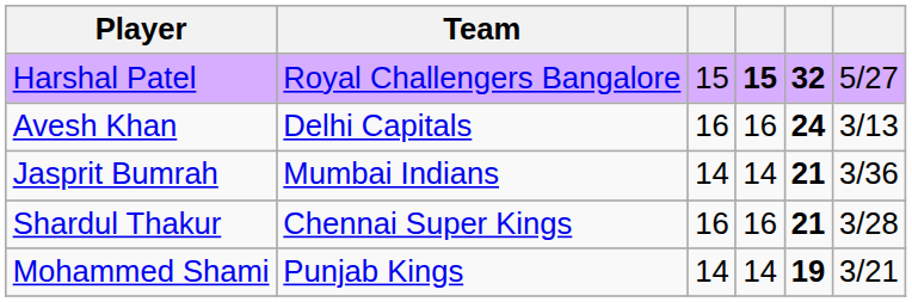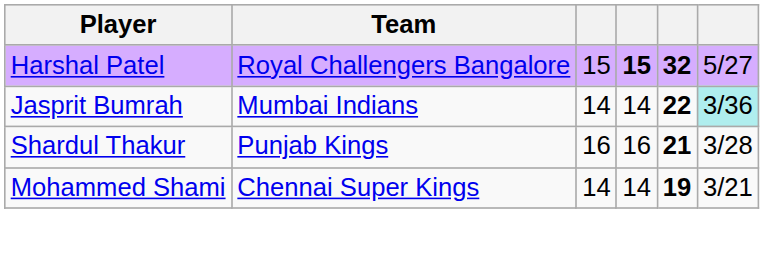 <table class="wikitable sortable" style="text-align:center">
 <tr>
 <th class="unsortable">Player</th>
 <th>Team</th>
 <th></th>
 <th></th>
 <th></th>
 <th></th>
 </tr>
 <tr style="background:#D6ADFF">
 <td style="text-align:left"><a href='#'>Harshal Patel</a></td>
 <td style="text-align:left"><a href='#'>Royal Challengers Bangalore</a></td>
 <td>15</td>
 <td><strong>15</strong></td>
 <td><strong>32</strong></td>
 <td> 5/27</td>
 </tr>
 <tr>
-<td style="text-align:left"><a href='#'>Avesh Khan</a></td>
-<td style="text-align:left"><a href='#'>Delhi Capitals</a></td>
-<td>16</td>
-<td>16</td>
-<td><strong>24</strong></td>
-<td>3/13</td>
-</tr>
-<tr>
 <td style="text-align:left"><a href='#'>Jasprit Bumrah</a></td>
 <td style="text-align:left"><a href='#'>Mumbai Indians</a></td>
 <td>14</td>
 <td>14</td>
-<td><strong>21</strong></td>
-<td>3/36</td>
+<td><strong>22</strong></td>
+<td style="background: paleturquoise;">3/36</td>
 </tr>
 <tr>
 <td style="text-align:left"><a href='#'>Shardul Thakur</a></td>
-<td style="text-align:left"><a href='#'>Chennai Super Kings</a></td>
+<td style="text-align:left"><a href='#'>Punjab Kings</a></td>
 <td>16</td>
 <td>16</td>
 <td><strong>21</strong></td>
 <td>3/28</td>
 </tr>
 <tr>
 <td style="text-align:left"><a href='#'>Mohammed Shami</a></td>
-<td style="text-align:left"><a href='#'>Punjab Kings</a></td>
+<td style="text-align:left"><a href='#'>Chennai Super Kings</a></td>
 <td>14</td>
 <td>14</td>
 <td><strong>19</strong></td>
 <td>3/21</td>
 </tr>
 </table>
